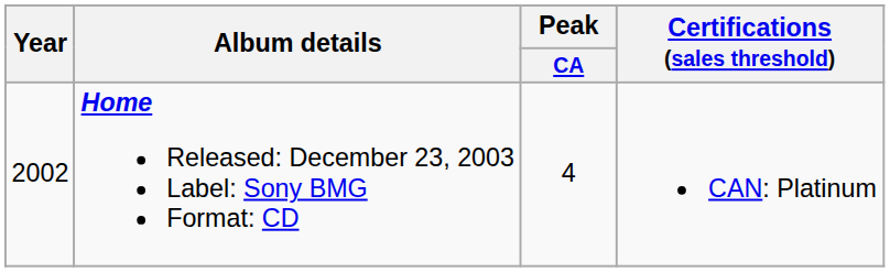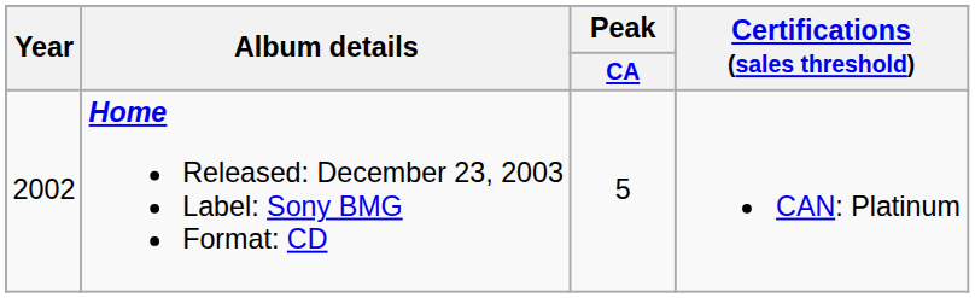 <table class="wikitable" style="text-align:center;font-size:9pt">
 <tr>
 <th rowspan="2">Year</th>
 <th rowspan="2">Album details</th>
 <th>Peak</th>
 <th rowspan="2"><a href='#'>Certifications</a><br><small>(<a href='#'>sales threshold</a>)</small></th>
 </tr>
 <tr style="font-size:smaller;">
 <th style="width:40px;"><a href='#'>CA</a></th>
 </tr>
 <tr>
 <td>2002</td>
 <td style="text-align:left;"><strong><em><a href='#'>Home</a></em></strong><br><ul><li>Released: December 23, 2003</li><li>Label: <a href='#'>Sony BMG</a></li><li>Format: <a href='#'>CD</a></li></ul></td>
-<td>4</td>
+<td>5</td>
 <td style="text-align:left;"><br><ul><li><a href='#'>CAN</a>: Platinum</li></ul></td>
 </tr>
 </table>
